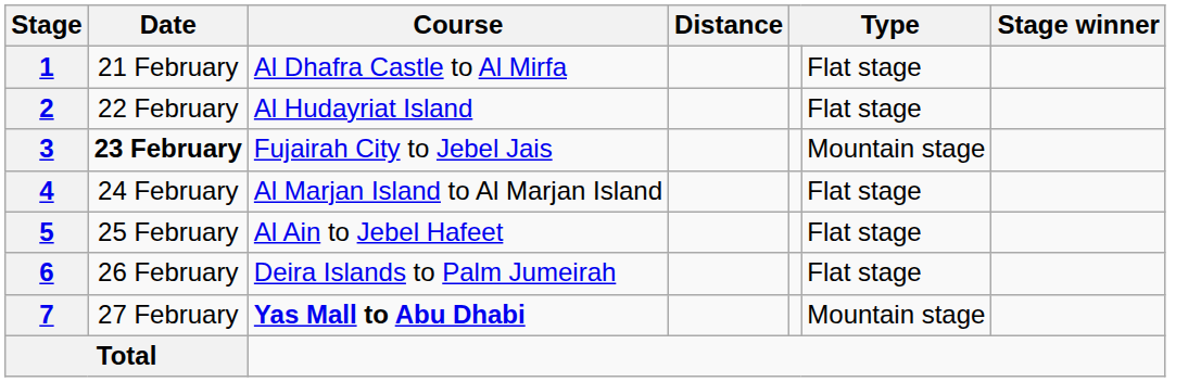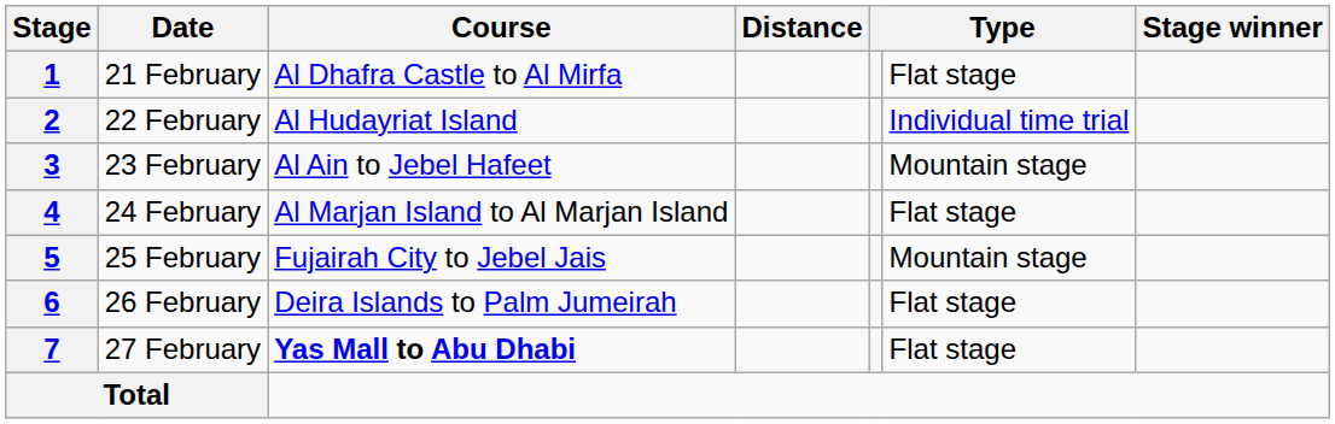 <table class="wikitable">
 <tr>
 <th scope="col">Stage</th>
 <th scope="col">Date</th>
 <th scope="col">Course</th>
 <th scope="col">Distance</th>
 <th scope="col" colspan="2">Type</th>
 <th scope="col">Stage winner</th>
 </tr>
 <tr>
 <th scope="row" style="text-align:center;"><a href='#'>1</a></th>
 <td style="text-align:center;">21 February</td>
 <td><a href='#'>Al Dhafra Castle</a> to <a href='#'>Al Mirfa</a></td>
 <td style="text-align:center;"></td>
 <td></td>
 <td>Flat stage</td>
 <td></td>
 </tr>
 <tr>
 <th scope="row" style="text-align:center;"><a href='#'>2</a></th>
 <td style="text-align:center;">22 February</td>
 <td><a href='#'>Al Hudayriat Island</a></td>
 <td style="text-align:center;"></td>
 <td></td>
-<td>Flat stage</td>
+<td><a href='#'>Individual time trial</a></td>
 <td></td>
 </tr>
 <tr>
 <th scope="row" style="text-align:center;"><a href='#'>3</a></th>
-<td style="text-align:center;"><strong>23 February</strong></td>
-<td><a href='#'>Fujairah City</a> to <a href='#'>Jebel Jais</a></td>
+<td style="text-align:center;">23 February</td>
+<td><a href='#'>Al Ain</a> to <a href='#'>Jebel Hafeet</a></td>
 <td style="text-align:center;"></td>
 <td></td>
 <td>Mountain stage</td>
 <td></td>
 </tr>
 <tr>
 <th scope="row" style="text-align:center;"><a href='#'>4</a></th>
 <td style="text-align:center;">24 February</td>
 <td><a href='#'>Al Marjan Island</a> to Al Marjan Island</td>
 <td style="text-align:center;"></td>
 <td></td>
 <td>Flat stage</td>
 <td></td>
 </tr>
 <tr>
 <th scope="row" style="text-align:center;"><a href='#'>5</a></th>
 <td style="text-align:center;">25 February</td>
-<td><a href='#'>Al Ain</a> to <a href='#'>Jebel Hafeet</a></td>
+<td><a href='#'>Fujairah City</a> to <a href='#'>Jebel Jais</a></td>
 <td style="text-align:center;"></td>
 <td></td>
-<td>Flat stage</td>
+<td>Mountain stage</td>
 <td></td>
 </tr>
 <tr>
 <th scope="row" style="text-align:center;"><a href='#'>6</a></th>
 <td style="text-align:center;">26 February</td>
 <td><a href='#'>Deira Islands</a> to <a href='#'>Palm Jumeirah</a></td>
 <td style="text-align:center;"></td>
 <td></td>
 <td>Flat stage</td>
 <td></td>
 </tr>
 <tr>
 <th scope="row" style="text-align:center;"><a href='#'>7</a></th>
 <td style="text-align:center;">27 February</td>
 <td><strong><a href='#'>Yas Mall</a> to <a href='#'>Abu Dhabi</a></strong></td>
 <td style="text-align:center;"></td>
 <td></td>
-<td>Mountain stage</td>
+<td>Flat stage</td>
 <td></td>
 </tr>
 <tr>
 <th colspan="2">Total</th>
 <td colspan="5" style="text-align:center;"></td>
 </tr>
 </table>
